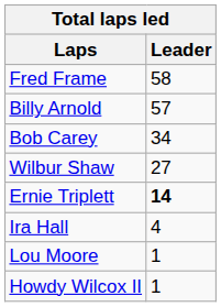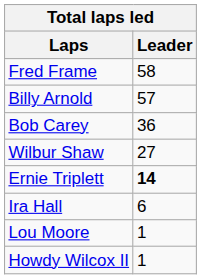 <table class="wikitable">
 <tr>
 <th colspan=2>Total laps led</th>
 </tr>
 <tr>
 <th>Laps</th>
 <th>Leader</th>
 </tr>
 <tr>
 <td><a href='#'>Fred Frame</a></td>
 <td>58</td>
 </tr>
 <tr>
 <td><a href='#'>Billy Arnold</a></td>
 <td>57</td>
 </tr>
 <tr>
 <td><a href='#'>Bob Carey</a></td>
-<td>34</td>
+<td>36</td>
 </tr>
 <tr>
 <td><a href='#'>Wilbur Shaw</a></td>
 <td>27</td>
 </tr>
 <tr>
 <td><a href='#'>Ernie Triplett</a></td>
 <td><strong>14</strong></td>
 </tr>
 <tr>
 <td><a href='#'>Ira Hall</a></td>
-<td>4</td>
+<td>6</td>
 </tr>
 <tr>
 <td><a href='#'>Lou Moore</a></td>
 <td>1</td>
 </tr>
 <tr>
 <td><a href='#'>Howdy Wilcox II</a></td>
 <td>1</td>
 </tr>
 </table>
